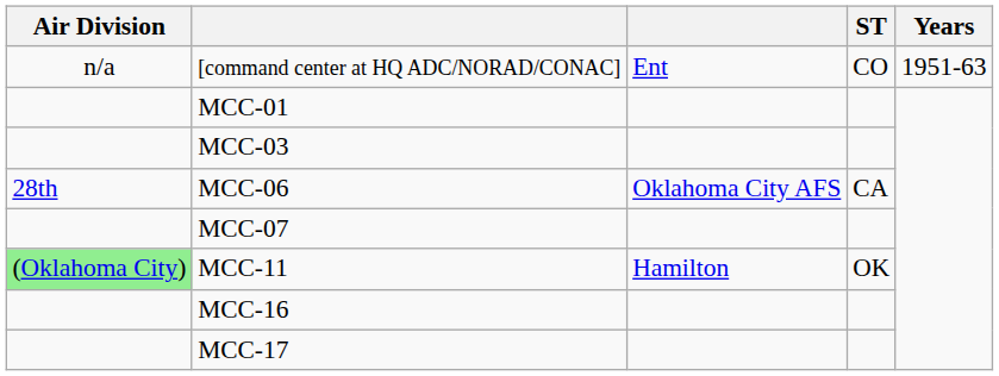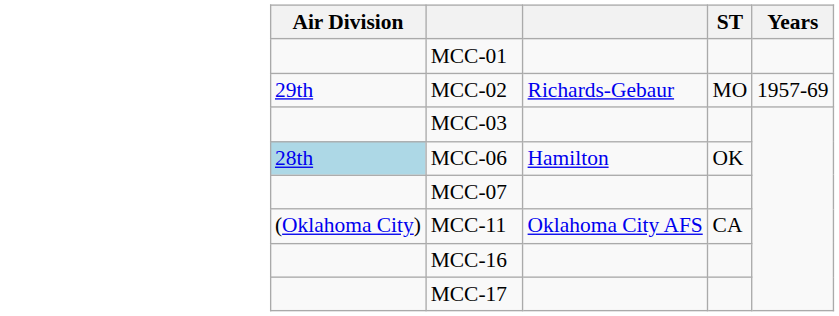 <table class="wikitable sortable" style="float:right;">
 <tr>
 <th>Air Division</th>
 <th>                                </th>
 <th>                                </th>
 <th>ST</th>
 <th>Years</th>
 </tr>
 <tr>
-<td align=center>n/a</td>
-<td align=center><small>[command center at HQ ADC/NORAD/CONAC]</small></td>
-<td><a href='#'>Ent</a></td>
-<td>CO</td>
-<td>1951-63</td>
-</tr>
-<tr>
 <td></td>
 <td>MCC-01</td>
 <td></td>
 <td></td>
+</tr>
+<tr>
+<td><a href='#'>29th</a></td>
+<td>MCC-02                                               </td>
+<td><a href='#'>Richards-Gebaur</a>   </td>
+<td>MO</td>
+<td>1957-69</td>
 </tr>
 <tr>
 <td></td>
 <td>MCC-03</td>
 <td></td>
 <td></td>
 </tr>
 <tr>
-<td><a href='#'>28th</a></td>
+<td style="background: lightblue;"><a href='#'>28th</a></td>
 <td>MCC-06</td>
-<td><a href='#'>Oklahoma City AFS</a></td>
-<td>CA</td>
+<td><a href='#'>Hamilton</a></td>
+<td>OK</td>
 </tr>
 <tr>
 <td></td>
 <td>MCC-07</td>
 <td></td>
 <td></td>
 </tr>
 <tr>
-<td style="background: lightgreen;">(<a href='#'>Oklahoma City</a>)</td>
+<td>(<a href='#'>Oklahoma City</a>)</td>
 <td>MCC-11                                                    </td>
-<td><a href='#'>Hamilton</a></td>
-<td>OK</td>
+<td><a href='#'>Oklahoma City AFS</a></td>
+<td>CA</td>
 </tr>
 <tr>
 <td></td>
 <td>MCC-16</td>
 <td></td>
 <td></td>
 </tr>
 <tr>
 <td></td>
 <td>MCC-17</td>
 <td></td>
 <td></td>
 </tr>
 </table>
